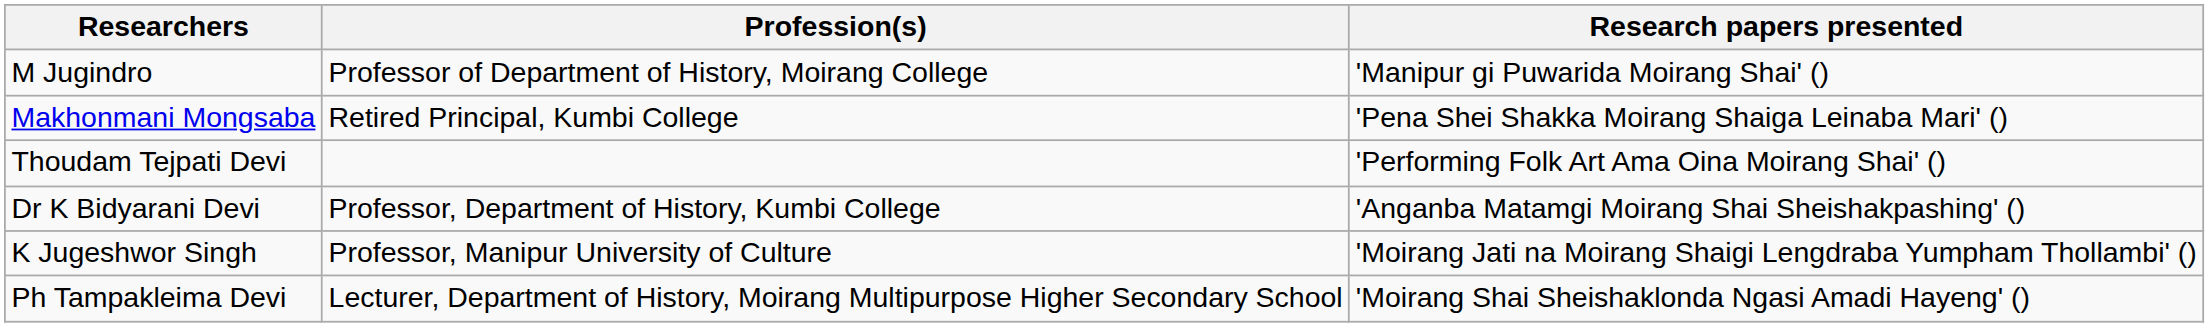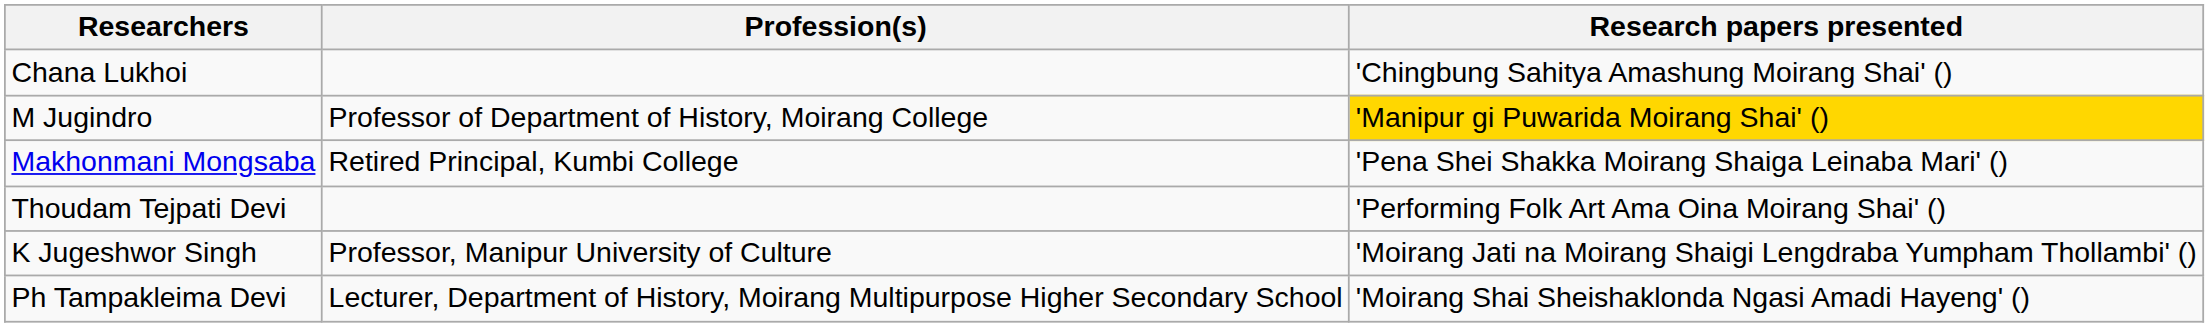 <table class="wikitable">
 <tr>
 <th>Researchers</th>
 <th>Profession(s)</th>
 <th>Research papers presented</th>
 </tr>
 <tr>
+<td>Chana Lukhoi</td>
+<td></td>
+<td>'Chingbung Sahitya Amashung Moirang Shai' ()</td>
+</tr>
+<tr>
 <td>M Jugindro</td>
 <td>Professor of Department of History, Moirang College</td>
-<td>'Manipur gi Puwarida Moirang Shai' ()</td>
+<td style="background: gold;">'Manipur gi Puwarida Moirang Shai' ()</td>
 </tr>
 <tr>
 <td><a href='#'>Makhonmani Mongsaba</a></td>
 <td>Retired Principal, Kumbi College</td>
 <td>'Pena Shei Shakka Moirang Shaiga Leinaba Mari' ()</td>
 </tr>
 <tr>
 <td>Thoudam Tejpati Devi</td>
 <td></td>
 <td>'Performing Folk Art Ama Oina Moirang Shai' ()</td>
 </tr>
 <tr>
-<td>Dr K Bidyarani Devi</td>
-<td>Professor, Department of History, Kumbi College</td>
-<td>'Anganba Matamgi Moirang Shai Sheishakpashing' ()</td>
-</tr>
-<tr>
 <td>K Jugeshwor Singh</td>
 <td>Professor, Manipur University of Culture</td>
 <td>'Moirang Jati na Moirang Shaigi Lengdraba Yumpham Thollambi' ()</td>
 </tr>
 <tr>
 <td>Ph Tampakleima Devi</td>
 <td>Lecturer, Department of History, Moirang Multipurpose Higher Secondary School</td>
 <td>'Moirang Shai Sheishaklonda Ngasi Amadi Hayeng' ()</td>
 </tr>
 </table>
